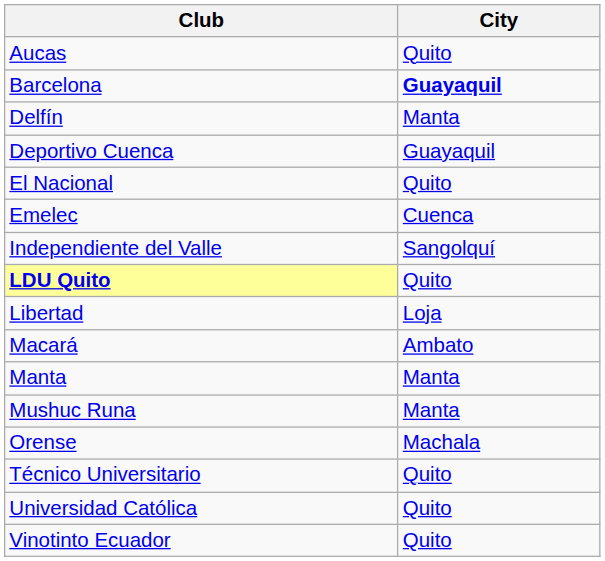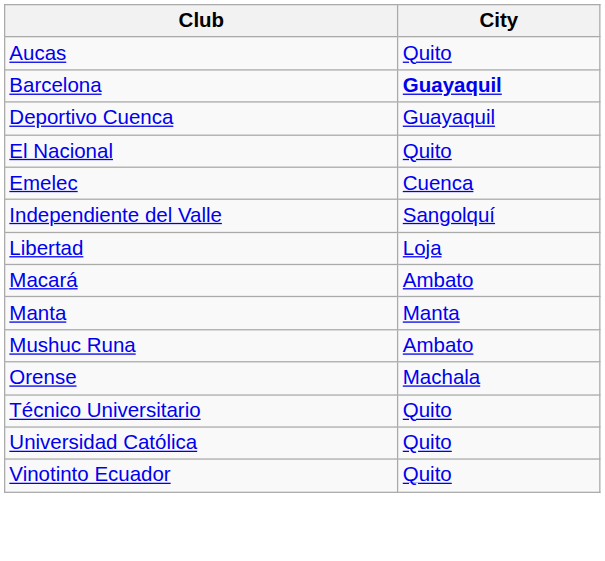 <table class="wikitable sortable">
 <tr>
 <th style="width:300px; text-align:center;">Club</th>
 <th style="width:150px; text-align:center;">City</th>
 </tr>
 <tr>
 <td><a href='#'>Aucas</a></td>
 <td><a href='#'>Quito</a></td>
 </tr>
 <tr>
 <td><a href='#'>Barcelona</a></td>
 <td><strong><a href='#'>Guayaquil</a></strong></td>
-</tr>
-<tr>
-<td><a href='#'>Delfín</a></td>
-<td><a href='#'>Manta</a></td>
 </tr>
 <tr>
 <td><a href='#'>Deportivo Cuenca</a></td>
 <td><a href='#'>Guayaquil</a></td>
 </tr>
 <tr>
 <td><a href='#'>El Nacional</a></td>
 <td><a href='#'>Quito</a></td>
 </tr>
 <tr>
 <td><a href='#'>Emelec</a></td>
 <td><a href='#'>Cuenca</a></td>
 </tr>
 <tr>
 <td><a href='#'>Independiente del Valle</a></td>
 <td><a href='#'>Sangolquí</a></td>
 </tr>
 <tr>
-<td style="background:#ff9;"><strong><a href='#'>LDU Quito</a></strong></td>
-<td><a href='#'>Quito</a></td>
-</tr>
-<tr>
 <td><a href='#'>Libertad</a></td>
 <td><a href='#'>Loja</a></td>
 </tr>
 <tr>
 <td><a href='#'>Macará</a></td>
 <td><a href='#'>Ambato</a></td>
 </tr>
 <tr>
 <td><a href='#'>Manta</a></td>
 <td><a href='#'>Manta</a></td>
 </tr>
 <tr>
 <td><a href='#'>Mushuc Runa</a></td>
-<td><a href='#'>Manta</a></td>
+<td><a href='#'>Ambato</a></td>
 </tr>
 <tr>
 <td><a href='#'>Orense</a></td>
 <td><a href='#'>Machala</a></td>
 </tr>
 <tr>
 <td><a href='#'>Técnico Universitario</a></td>
 <td><a href='#'>Quito</a></td>
 </tr>
 <tr>
 <td><a href='#'>Universidad Católica</a></td>
 <td><a href='#'>Quito</a></td>
 </tr>
 <tr>
 <td><a href='#'>Vinotinto Ecuador</a></td>
 <td><a href='#'>Quito</a></td>
 </tr>
 </table>
